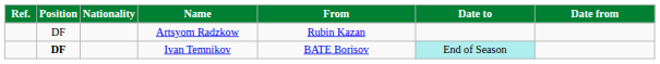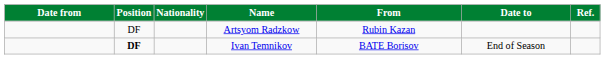 <table class="wikitable" style="text-align:center; font-size:90%; ">
 <tr>
-<th style="background:#008033; color:white; width:35px;">Ref.</th>
+<th style="background:#008033; color:white; width:150px;">Date from</th>
 <th style="background:#008033; color:white; width:50px;">Position</th>
 <th style="background:#008033; color:white; width:50px;">Nationality</th>
 <th style="background:#008033; color:white; width:150px;">Name</th>
 <th style="background:#008033; color:white; width:200px;">From</th>
 <th style="background:#008033; color:white; width:150px;">Date to</th>
-<th style="background:#008033; color:white; width:150px;">Date from</th>
+<th style="background:#008033; color:white; width:35px;">Ref.</th>
 </tr>
 <tr>
 <td></td>
 <td>DF</td>
 <td></td>
 <td><a href='#'>Artsyom Radzkow</a></td>
 <td><a href='#'>Rubin Kazan</a></td>
 <td></td>
 <td></td>
 </tr>
 <tr>
 <td></td>
 <td><strong>DF</strong></td>
 <td></td>
 <td><a href='#'>Ivan Temnikov</a></td>
 <td><a href='#'>BATE Borisov</a></td>
-<td style="background: paleturquoise;">End of Season</td>
+<td>End of Season</td>
 <td></td>
 </tr>
 </table>
